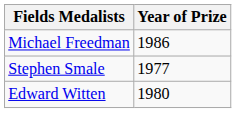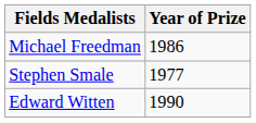 <table class="wikitable">
 <tr>
 <th>Fields Medalists</th>
 <th>Year of Prize</th>
 </tr>
 <tr>
 <td><a href='#'>Michael Freedman</a></td>
 <td>1986</td>
 </tr>
 <tr>
 <td><a href='#'>Stephen Smale</a></td>
 <td>1977</td>
 </tr>
 <tr>
 <td><a href='#'>Edward Witten</a></td>
-<td>1980</td>
+<td>1990</td>
 </tr>
 </table>
